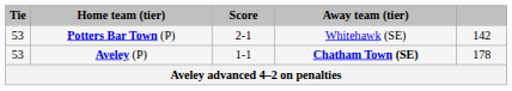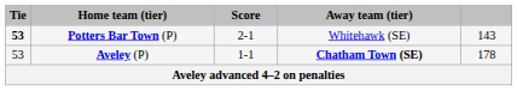 <table class="wikitable" style="width: 600px; background:WhiteSmoke; text-align:center; font-size:90%">
 <tr>
 <td scope="col" style="width:  5.00%; background:silver;"><strong>Tie</strong></td>
 <td scope="col" style="width: 36.25%; background:silver;"><strong>Home team (tier)</strong></td>
 <td scope="col" style="width: 12.50%; background:silver;"><strong>Score</strong></td>
 <td scope="col" style="width: 36.25%; background:silver;"><strong>Away team (tier)</strong></td>
 <td scope="col" style="width: 10.00%; background:silver;"><strong></strong></td>
 </tr>
 <tr>
-<td>53</td>
+<td><strong>53</strong></td>
 <td><strong><a href='#'>Potters Bar Town</a></strong> (P)</td>
 <td>2-1</td>
 <td><a href='#'>Whitehawk</a> (SE)</td>
-<td>142</td>
+<td>143</td>
 </tr>
 <tr>
 <td>53</td>
 <td><strong><a href='#'>Aveley</a></strong> (P)</td>
 <td>1-1</td>
 <td><strong><a href='#'>Chatham Town</a> (SE)</strong></td>
 <td>178</td>
 </tr>
 <tr>
 <th colspan="5">Aveley advanced 4–2 on penalties</th>
 </tr>
 </table>
